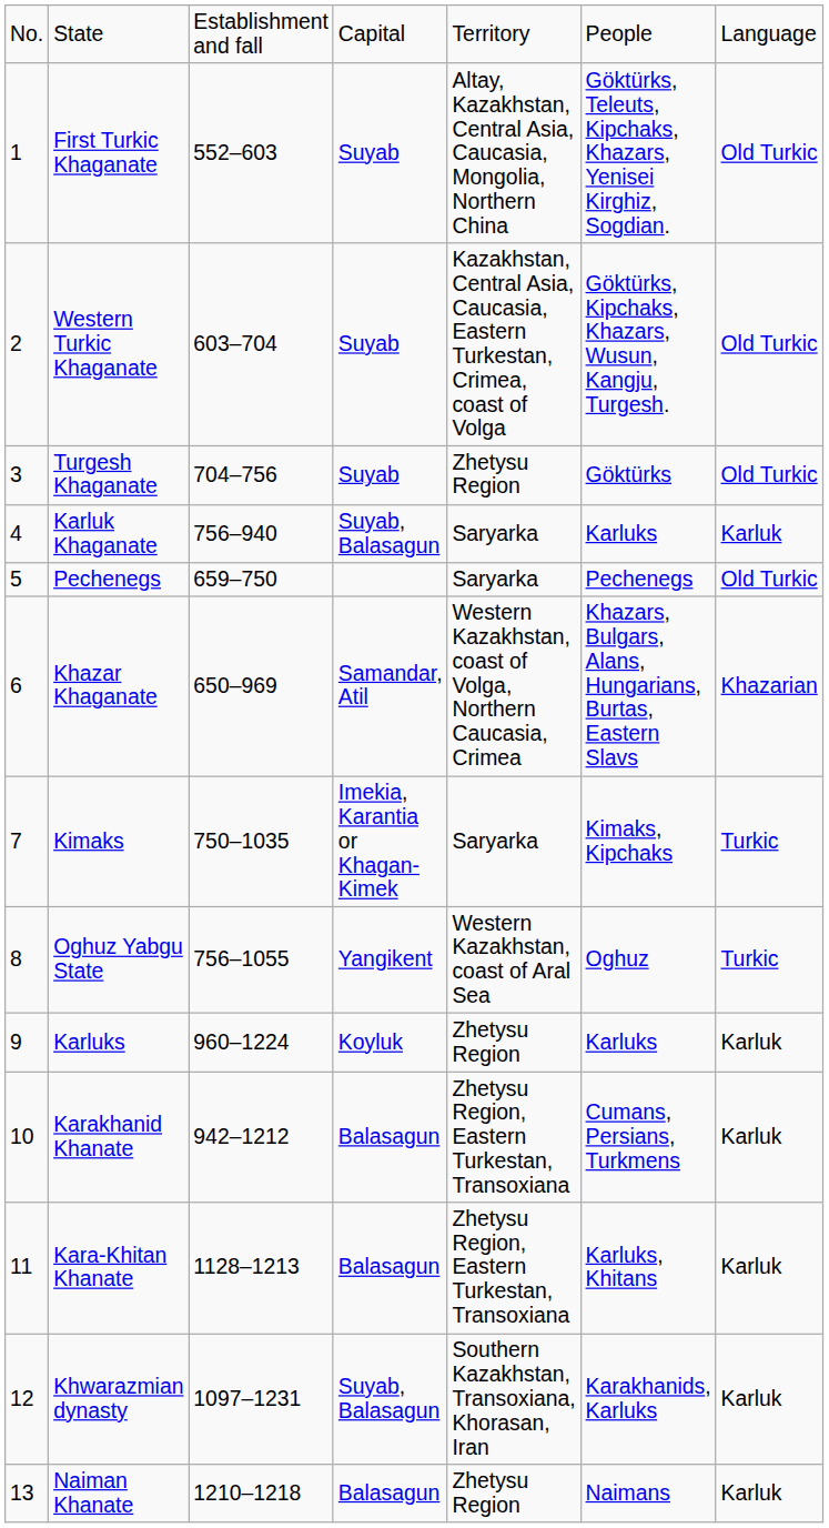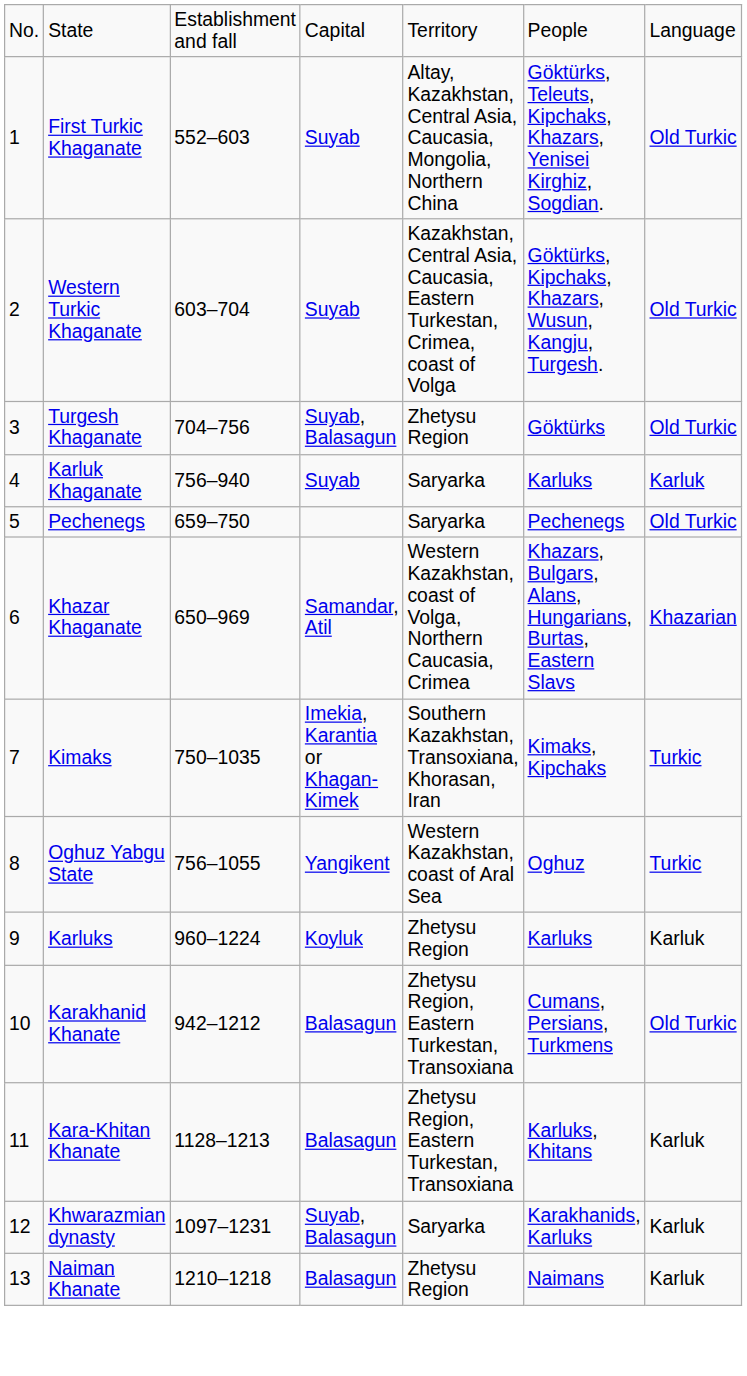 <table class="wikitable">
 <tr>
 <td>No.</td>
 <td>State</td>
 <td>Establishment and fall <br></td>
 <td>Capital</td>
 <td>Territory</td>
 <td>People</td>
 <td>Language</td>
 </tr>
 <tr>
 <td>1</td>
 <td><a href='#'>First Turkic Khaganate</a></td>
 <td>552–603</td>
 <td><a href='#'>Suyab</a></td>
 <td>Altay, Kazakhstan, Central Asia, Caucasia, Mongolia, Northern China</td>
 <td><a href='#'>Göktürks</a>, <a href='#'>Teleuts</a>, <a href='#'>Kipchaks</a>, <a href='#'>Khazars</a>, <a href='#'>Yenisei Kirghiz</a>, <a href='#'>Sogdian</a>.</td>
 <td><a href='#'>Old Turkic</a></td>
 </tr>
 <tr>
 <td>2</td>
 <td><a href='#'>Western Turkic Khaganate</a></td>
 <td>603–704</td>
 <td><a href='#'>Suyab</a></td>
 <td>Kazakhstan, Central Asia, Caucasia, Eastern Turkestan, Crimea, coast of Volga</td>
 <td><a href='#'>Göktürks</a>, <a href='#'>Kipchaks</a>, <a href='#'>Khazars</a>, <a href='#'>Wusun</a>, <a href='#'>Kangju</a>, <a href='#'>Turgesh</a>.</td>
 <td><a href='#'>Old Turkic</a></td>
 </tr>
 <tr>
 <td>3</td>
 <td><a href='#'>Turgesh Khaganate</a></td>
 <td>704–756</td>
-<td><a href='#'>Suyab</a></td>
+<td><a href='#'>Suyab</a>, <a href='#'>Balasagun</a></td>
 <td>Zhetysu Region</td>
 <td><a href='#'>Göktürks</a></td>
 <td><a href='#'>Old Turkic</a></td>
 </tr>
 <tr>
 <td>4</td>
 <td><a href='#'>Karluk Khaganate</a></td>
 <td>756–940</td>
-<td><a href='#'>Suyab</a>, <a href='#'>Balasagun</a></td>
+<td><a href='#'>Suyab</a></td>
 <td>Saryarka</td>
 <td><a href='#'>Karluks</a></td>
 <td><a href='#'>Karluk</a></td>
 </tr>
 <tr>
 <td>5</td>
 <td><a href='#'>Pechenegs</a></td>
 <td>659–750</td>
 <td></td>
 <td>Saryarka</td>
 <td><a href='#'>Pechenegs</a></td>
 <td><a href='#'>Old Turkic</a></td>
 </tr>
 <tr>
 <td>6</td>
 <td><a href='#'>Khazar Khaganate</a></td>
 <td>650–969</td>
 <td><a href='#'>Samandar</a>, <a href='#'>Atil</a></td>
 <td>Western Kazakhstan, coast of Volga, Northern Caucasia, Crimea</td>
 <td><a href='#'>Khazars</a>, <a href='#'>Bulgars</a>, <a href='#'>Alans</a>, <a href='#'>Hungarians</a>, <a href='#'>Burtas</a>, <a href='#'>Eastern Slavs</a></td>
 <td><a href='#'>Khazarian</a></td>
 </tr>
 <tr>
 <td>7</td>
 <td><a href='#'>Kimaks</a></td>
 <td>750–1035</td>
 <td><a href='#'>Imekia</a>, <a href='#'>Karantia</a> or <a href='#'>Khagan-Kimek</a></td>
-<td>Saryarka</td>
+<td>Southern Kazakhstan, Transoxiana, Khorasan, Iran</td>
 <td><a href='#'>Kimaks</a>, <a href='#'>Kipchaks</a></td>
 <td><a href='#'>Turkic</a></td>
 </tr>
 <tr>
 <td>8</td>
 <td><a href='#'>Oghuz Yabgu State</a></td>
 <td>756–1055</td>
 <td><a href='#'>Yangikent</a></td>
 <td>Western Kazakhstan, coast of Aral Sea</td>
 <td><a href='#'>Oghuz</a></td>
 <td><a href='#'>Turkic</a></td>
 </tr>
 <tr>
 <td>9</td>
 <td><a href='#'>Karluks</a></td>
 <td>960–1224</td>
 <td><a href='#'>Koyluk</a></td>
 <td>Zhetysu Region</td>
 <td><a href='#'>Karluks</a></td>
 <td>Karluk</td>
 </tr>
 <tr>
 <td>10</td>
 <td><a href='#'>Karakhanid Khanate</a></td>
 <td>942–1212</td>
 <td><a href='#'>Balasagun</a></td>
 <td>Zhetysu Region, Eastern Turkestan, Transoxiana</td>
 <td><a href='#'>Cumans</a>, <a href='#'>Persians</a>, <a href='#'>Turkmens</a></td>
-<td>Karluk</td>
+<td><a href='#'>Old Turkic</a></td>
 </tr>
 <tr>
 <td>11</td>
 <td><a href='#'>Kara-Khitan Khanate</a></td>
 <td>1128–1213</td>
 <td><a href='#'>Balasagun</a></td>
 <td>Zhetysu Region, Eastern Turkestan, Transoxiana</td>
 <td><a href='#'>Karluks</a>, <a href='#'>Khitans</a></td>
 <td>Karluk</td>
 </tr>
 <tr>
 <td>12</td>
 <td><a href='#'>Khwarazmian dynasty</a></td>
 <td>1097–1231</td>
 <td><a href='#'>Suyab</a>, <a href='#'>Balasagun</a></td>
-<td>Southern Kazakhstan, Transoxiana, Khorasan, Iran</td>
+<td>Saryarka</td>
 <td><a href='#'>Karakhanids</a>, <a href='#'>Karluks</a></td>
 <td>Karluk</td>
 </tr>
 <tr>
 <td>13</td>
 <td><a href='#'>Naiman Khanate</a></td>
 <td>1210–1218</td>
 <td><a href='#'>Balasagun</a></td>
 <td>Zhetysu Region</td>
 <td><a href='#'>Naimans</a></td>
 <td>Karluk</td>
 </tr>
 </table>
